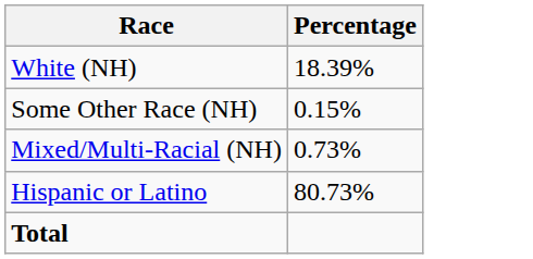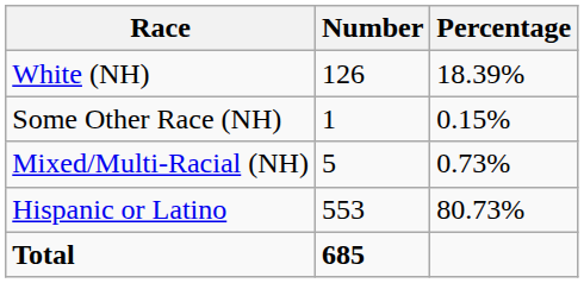 <table class="wikitable">
 <tr>
 <th>Race</th>
+<th>Number</th>
 <th>Percentage</th>
 </tr>
 <tr>
 <td><a href='#'>White</a> (NH)</td>
+<td>126</td>
 <td>18.39%</td>
 </tr>
 <tr>
 <td>Some Other Race (NH)</td>
+<td>1</td>
 <td>0.15%</td>
 </tr>
 <tr>
 <td><a href='#'>Mixed/Multi-Racial</a> (NH)</td>
+<td>5</td>
 <td>0.73%</td>
 </tr>
 <tr>
 <td><a href='#'>Hispanic or Latino</a></td>
+<td>553</td>
 <td>80.73%</td>
 </tr>
 <tr>
 <td><strong>Total</strong></td>
+<td><strong>685</strong></td>
 <td></td>
 </tr>
 </table>
